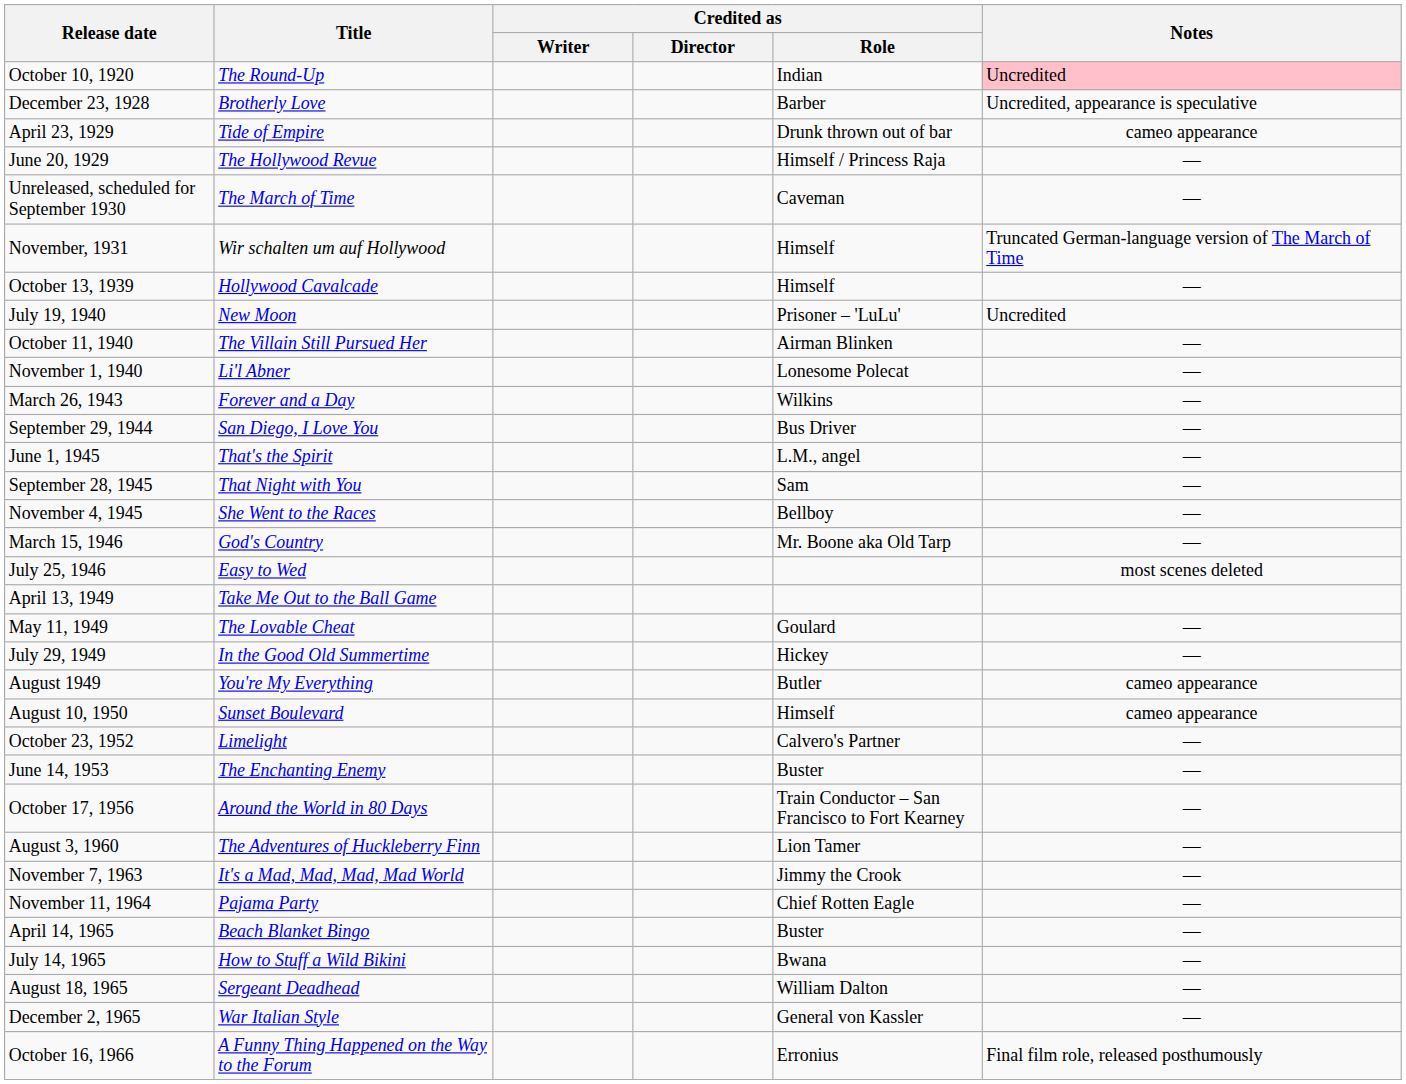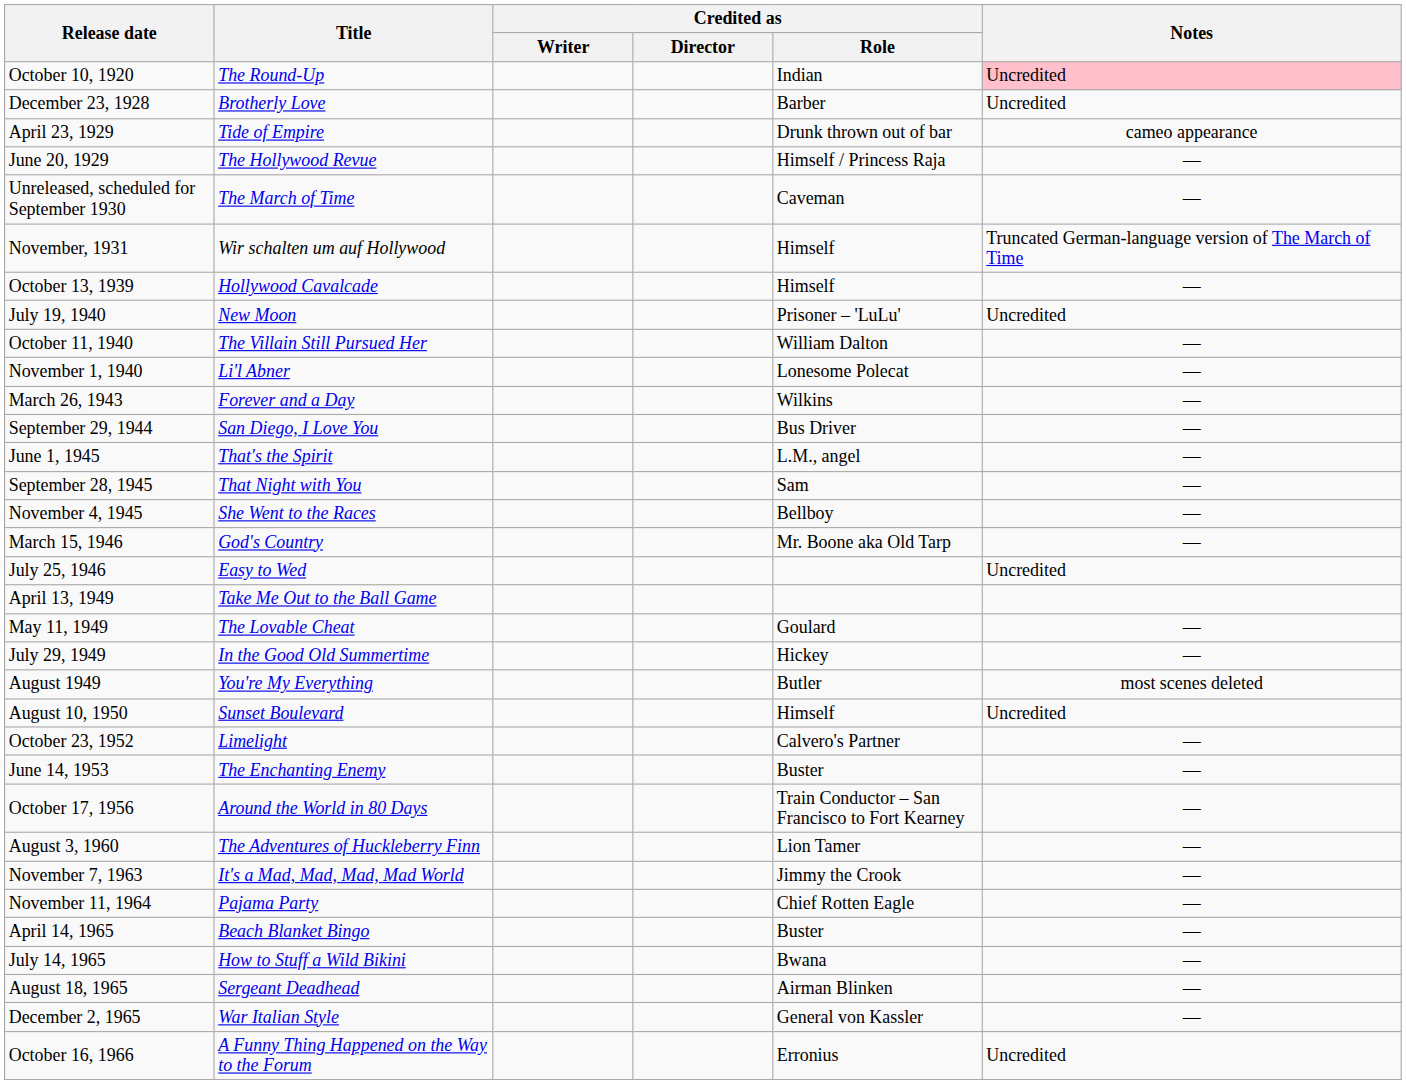 <table class=wikitable style="text-align:center">
 <tr>
 <th style="width:15%;" rowspan="2">Release date</th>
 <th style="width:20%;" rowspan="2">Title</th>
 <th colspan=3>Credited as</th>
 <th rowspan=2>Notes</th>
 </tr>
 <tr>
 <th style="width:10%;">Writer</th>
 <th style="width:10%;">Director</th>
 <th style="width:15%;">Role</th>
 </tr>
 <tr>
 <td align=left>October 10, 1920</td>
 <td align=left><em><a href='#'>The Round-Up</a></em></td>
 <td></td>
 <td></td>
 <td align=left>Indian</td>
 <td align=left style="background: pink;">Uncredited</td>
 </tr>
 <tr>
 <td align=left>December 23, 1928</td>
 <td align=left><em><a href='#'>Brotherly Love</a></em></td>
 <td></td>
 <td></td>
 <td align=left>Barber</td>
-<td align=left>Uncredited, appearance is speculative</td>
+<td align=left>Uncredited</td>
 </tr>
 <tr>
 <td align=left>April 23, 1929</td>
 <td align=left><em><a href='#'>Tide of Empire</a></em></td>
 <td></td>
 <td></td>
 <td align=left>Drunk thrown out of bar</td>
 <td>cameo appearance</td>
 </tr>
 <tr>
 <td align=left>June 20, 1929</td>
 <td align=left><em><a href='#'>The Hollywood Revue</a></em></td>
 <td></td>
 <td></td>
 <td align=left>Himself / Princess Raja</td>
 <td>—</td>
 </tr>
 <tr>
 <td align=left>Unreleased, scheduled for September 1930</td>
 <td align=left><em><a href='#'>The March of Time</a></em></td>
 <td></td>
 <td></td>
 <td align=left>Caveman</td>
 <td>—</td>
 </tr>
 <tr>
 <td align=left>November, 1931</td>
 <td align=left><em>Wir schalten um auf Hollywood</em></td>
 <td></td>
 <td></td>
 <td align=left>Himself</td>
 <td align=left>Truncated German-language version of <a href='#'>The March of Time</a></td>
 </tr>
 <tr>
 <td align=left>October 13, 1939</td>
 <td align=left><em><a href='#'>Hollywood Cavalcade</a></em></td>
 <td></td>
 <td></td>
 <td align=left>Himself</td>
 <td>—</td>
 </tr>
 <tr>
 <td align=left>July 19, 1940</td>
 <td align=left><em><a href='#'>New Moon</a></em></td>
 <td></td>
 <td></td>
 <td align=left>Prisoner – 'LuLu'</td>
 <td align=left>Uncredited</td>
 </tr>
 <tr>
 <td align=left>October 11, 1940</td>
 <td align=left><em><a href='#'>The Villain Still Pursued Her</a></em></td>
 <td></td>
 <td></td>
-<td align=left>Airman Blinken</td>
+<td align=left>William Dalton</td>
 <td>—</td>
 </tr>
 <tr>
 <td align=left>November 1, 1940</td>
 <td align=left><em><a href='#'>Li'l Abner</a></em></td>
 <td></td>
 <td></td>
 <td align=left>Lonesome Polecat</td>
 <td>—</td>
 </tr>
 <tr>
 <td align=left>March 26, 1943</td>
 <td align=left><em><a href='#'>Forever and a Day</a></em></td>
 <td></td>
 <td></td>
 <td align=left>Wilkins</td>
 <td>—</td>
 </tr>
 <tr>
 <td align=left>September 29, 1944</td>
 <td align=left><em><a href='#'>San Diego, I Love You</a></em></td>
 <td></td>
 <td></td>
 <td align=left>Bus Driver</td>
 <td>—</td>
 </tr>
 <tr>
 <td align=left>June 1, 1945</td>
 <td align=left><em><a href='#'>That's the Spirit</a></em></td>
 <td></td>
 <td></td>
 <td align=left>L.M., angel</td>
 <td>—</td>
 </tr>
 <tr>
 <td align=left>September 28, 1945</td>
 <td align=left><em><a href='#'>That Night with You</a></em></td>
 <td></td>
 <td></td>
 <td align=left>Sam</td>
 <td>—</td>
 </tr>
 <tr>
 <td align=left>November 4, 1945</td>
 <td align=left><em><a href='#'>She Went to the Races</a></em></td>
 <td></td>
 <td></td>
 <td align=left>Bellboy</td>
 <td>—</td>
 </tr>
 <tr>
 <td align=left>March 15, 1946</td>
 <td align=left><em><a href='#'>God's Country</a></em></td>
 <td></td>
 <td></td>
 <td align=left>Mr. Boone aka Old Tarp</td>
 <td>—</td>
 </tr>
 <tr>
 <td align=left>July 25, 1946</td>
 <td align=left><em><a href='#'>Easy to Wed</a></em></td>
 <td></td>
 <td></td>
 <td align=left></td>
-<td>most scenes deleted</td>
+<td align=left>Uncredited</td>
 </tr>
 <tr>
 <td align=left>April 13, 1949</td>
 <td align=left><em><a href='#'>Take Me Out to the Ball Game</a></em></td>
 <td></td>
 <td></td>
 <td align=left></td>
 <td align=left></td>
 </tr>
 <tr>
 <td align=left>May 11, 1949</td>
 <td align=left><em><a href='#'>The Lovable Cheat</a></em></td>
 <td></td>
 <td></td>
 <td align=left>Goulard</td>
 <td>—</td>
 </tr>
 <tr>
 <td align=left>July 29, 1949</td>
 <td align=left><em><a href='#'>In the Good Old Summertime</a></em></td>
 <td></td>
 <td></td>
 <td align=left>Hickey</td>
 <td>—</td>
 </tr>
 <tr>
 <td align=left>August 1949</td>
 <td align=left><em><a href='#'>You're My Everything</a></em></td>
 <td></td>
 <td></td>
 <td align=left>Butler</td>
-<td>cameo appearance</td>
+<td>most scenes deleted</td>
 </tr>
 <tr>
 <td align=left>August 10, 1950</td>
 <td align=left><em><a href='#'>Sunset Boulevard</a></em></td>
 <td></td>
 <td></td>
 <td align=left>Himself</td>
-<td>cameo appearance</td>
+<td align=left>Uncredited</td>
 </tr>
 <tr>
 <td align=left>October 23, 1952</td>
 <td align=left><em><a href='#'>Limelight</a></em></td>
 <td></td>
 <td></td>
 <td align=left>Calvero's Partner</td>
 <td>—</td>
 </tr>
 <tr>
 <td align=left>June 14, 1953</td>
 <td align=left><em><a href='#'>The Enchanting Enemy</a></em></td>
 <td></td>
 <td></td>
 <td align=left>Buster</td>
 <td>—</td>
 </tr>
 <tr>
 <td align=left>October 17, 1956</td>
 <td align=left><em><a href='#'>Around the World in 80 Days</a></em></td>
 <td></td>
 <td></td>
 <td align=left>Train Conductor – San Francisco to Fort Kearney</td>
 <td>—</td>
 </tr>
 <tr>
 <td align=left>August 3, 1960</td>
 <td align=left><em><a href='#'>The Adventures of Huckleberry Finn</a></em></td>
 <td></td>
 <td></td>
 <td align=left>Lion Tamer</td>
 <td>—</td>
 </tr>
 <tr>
 <td align=left>November 7, 1963</td>
 <td align=left><em><a href='#'>It's a Mad, Mad, Mad, Mad World</a></em></td>
 <td></td>
 <td></td>
 <td align=left>Jimmy the Crook</td>
 <td>—</td>
 </tr>
 <tr>
 <td align=left>November 11, 1964</td>
 <td align=left><em><a href='#'>Pajama Party</a></em></td>
 <td></td>
 <td></td>
 <td align=left>Chief Rotten Eagle</td>
 <td>—</td>
 </tr>
 <tr>
 <td align=left>April 14, 1965</td>
 <td align=left><em><a href='#'>Beach Blanket Bingo</a></em></td>
 <td></td>
 <td></td>
 <td align=left>Buster</td>
 <td>—</td>
 </tr>
 <tr>
 <td align=left>July 14, 1965</td>
 <td align=left><em><a href='#'>How to Stuff a Wild Bikini</a></em></td>
 <td></td>
 <td></td>
 <td align=left>Bwana</td>
 <td>—</td>
 </tr>
 <tr>
 <td align=left>August 18, 1965</td>
 <td align=left><em><a href='#'>Sergeant Deadhead</a></em></td>
 <td></td>
 <td></td>
-<td align=left>William Dalton</td>
+<td align=left>Airman Blinken</td>
 <td>—</td>
 </tr>
 <tr>
 <td align=left>December 2, 1965</td>
 <td align=left><em><a href='#'>War Italian Style</a></em></td>
 <td></td>
 <td></td>
 <td align=left>General von Kassler</td>
 <td>—</td>
 </tr>
 <tr>
 <td align=left>October 16, 1966</td>
 <td align=left><em><a href='#'>A Funny Thing Happened on the Way to the Forum</a></em></td>
 <td></td>
 <td></td>
 <td align=left>Erronius</td>
-<td align=left>Final film role, released posthumously</td>
+<td align=left>Uncredited</td>
 </tr>
 <tr>
 </tr>
 </table>
